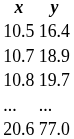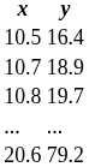 <table>
 <tr>
 <th><em>x</em></th>
 <th><em>y</em></th>
 </tr>
 <tr>
 <td>10.5</td>
 <td>16.4</td>
 </tr>
 <tr>
 <td>10.7</td>
 <td>18.9</td>
 </tr>
 <tr>
 <td>10.8</td>
 <td>19.7</td>
 </tr>
 <tr>
 <td>...</td>
 <td>...</td>
 </tr>
 <tr>
 <td>20.6</td>
-<td>77.0</td>
+<td>79.2</td>
 </tr>
 </table>
